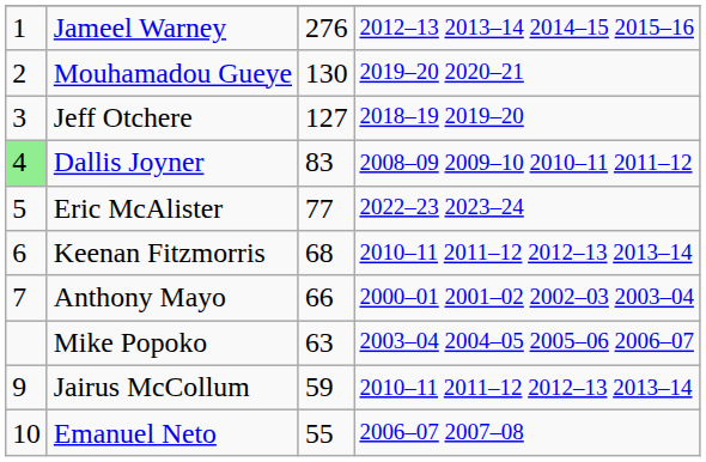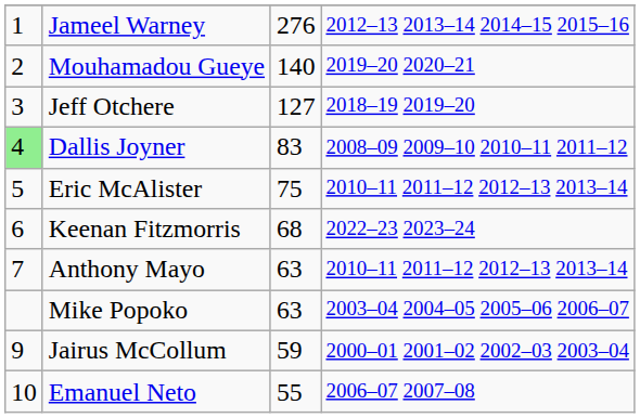 <table class="wikitable">
 <tr>
 </tr>
 <tr>
 <td>1</td>
 <td><a href='#'>Jameel Warney</a></td>
 <td>276</td>
 <td style="font-size:80%;"><a href='#'>2012–13</a> <a href='#'>2013–14</a> <a href='#'>2014–15</a> <a href='#'>2015–16</a></td>
 </tr>
 <tr>
 <td>2</td>
 <td><a href='#'>Mouhamadou Gueye</a></td>
-<td>130</td>
+<td>140</td>
 <td style="font-size:80%;"><a href='#'>2019–20</a> <a href='#'>2020–21</a></td>
 </tr>
 <tr>
 <td>3</td>
 <td>Jeff Otchere</td>
 <td>127</td>
 <td style="font-size:80%;"><a href='#'>2018–19</a> <a href='#'>2019–20</a></td>
 </tr>
 <tr>
 <td style="background: lightgreen;">4</td>
 <td><a href='#'>Dallis Joyner</a></td>
 <td>83</td>
 <td style="font-size:80%;"><a href='#'>2008–09</a> <a href='#'>2009–10</a> <a href='#'>2010–11</a> <a href='#'>2011–12</a></td>
 </tr>
 <tr>
 <td>5</td>
 <td>Eric McAlister</td>
-<td>77</td>
-<td style="font-size:80%;"><a href='#'>2022–23</a> <a href='#'>2023–24</a></td>
+<td>75</td>
+<td style="font-size:80%;"><a href='#'>2010–11</a> <a href='#'>2011–12</a> <a href='#'>2012–13</a> <a href='#'>2013–14</a></td>
 </tr>
 <tr>
 <td>6</td>
 <td>Keenan Fitzmorris</td>
 <td>68</td>
-<td style="font-size:80%;"><a href='#'>2010–11</a> <a href='#'>2011–12</a> <a href='#'>2012–13</a> <a href='#'>2013–14</a></td>
+<td style="font-size:80%;"><a href='#'>2022–23</a> <a href='#'>2023–24</a></td>
 </tr>
 <tr>
 <td>7</td>
 <td>Anthony Mayo</td>
-<td>66</td>
-<td style="font-size:80%;"><a href='#'>2000–01</a> <a href='#'>2001–02</a> <a href='#'>2002–03</a> <a href='#'>2003–04</a></td>
+<td>63</td>
+<td style="font-size:80%;"><a href='#'>2010–11</a> <a href='#'>2011–12</a> <a href='#'>2012–13</a> <a href='#'>2013–14</a></td>
 </tr>
 <tr>
 <td></td>
 <td>Mike Popoko</td>
 <td>63</td>
 <td style="font-size:80%;"><a href='#'>2003–04</a> <a href='#'>2004–05</a> <a href='#'>2005–06</a> <a href='#'>2006–07</a></td>
 </tr>
 <tr>
 <td>9</td>
 <td>Jairus McCollum</td>
 <td>59</td>
-<td style="font-size:80%;"><a href='#'>2010–11</a> <a href='#'>2011–12</a> <a href='#'>2012–13</a> <a href='#'>2013–14</a></td>
+<td style="font-size:80%;"><a href='#'>2000–01</a> <a href='#'>2001–02</a> <a href='#'>2002–03</a> <a href='#'>2003–04</a></td>
 </tr>
 <tr>
 <td>10</td>
 <td><a href='#'>Emanuel Neto</a></td>
 <td>55</td>
 <td style="font-size:80%;"><a href='#'>2006–07</a> <a href='#'>2007–08</a></td>
 </tr>
 </table>
